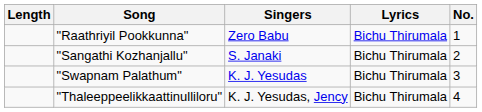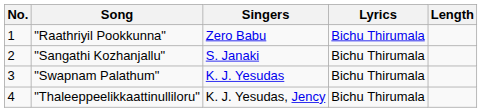 <table class="wikitable">
 <tr>
-<th>Length</th>
+<th>No.</th>
 <th>Song</th>
 <th>Singers</th>
 <th>Lyrics</th>
-<th>No.</th>
+<th>Length</th>
 </tr>
 <tr>
-<td></td>
+<td>1</td>
 <td>"Raathriyil Pookkunna"</td>
 <td><a href='#'>Zero Babu</a></td>
 <td><a href='#'>Bichu Thirumala</a></td>
-<td>1</td>
+<td></td>
 </tr>
 <tr>
-<td></td>
+<td>2</td>
 <td>"Sangathi Kozhanjallu"</td>
 <td><a href='#'>S. Janaki</a></td>
 <td>Bichu Thirumala</td>
-<td>2</td>
+<td></td>
 </tr>
 <tr>
-<td></td>
+<td>3</td>
 <td>"Swapnam Palathum"</td>
 <td><a href='#'>K. J. Yesudas</a></td>
 <td>Bichu Thirumala</td>
-<td>3</td>
+<td></td>
 </tr>
 <tr>
-<td></td>
+<td>4</td>
 <td>"Thaleeppeelikkaattinulliloru"</td>
 <td>K. J. Yesudas, <a href='#'>Jency</a></td>
 <td>Bichu Thirumala</td>
-<td>4</td>
+<td></td>
 </tr>
 </table>
